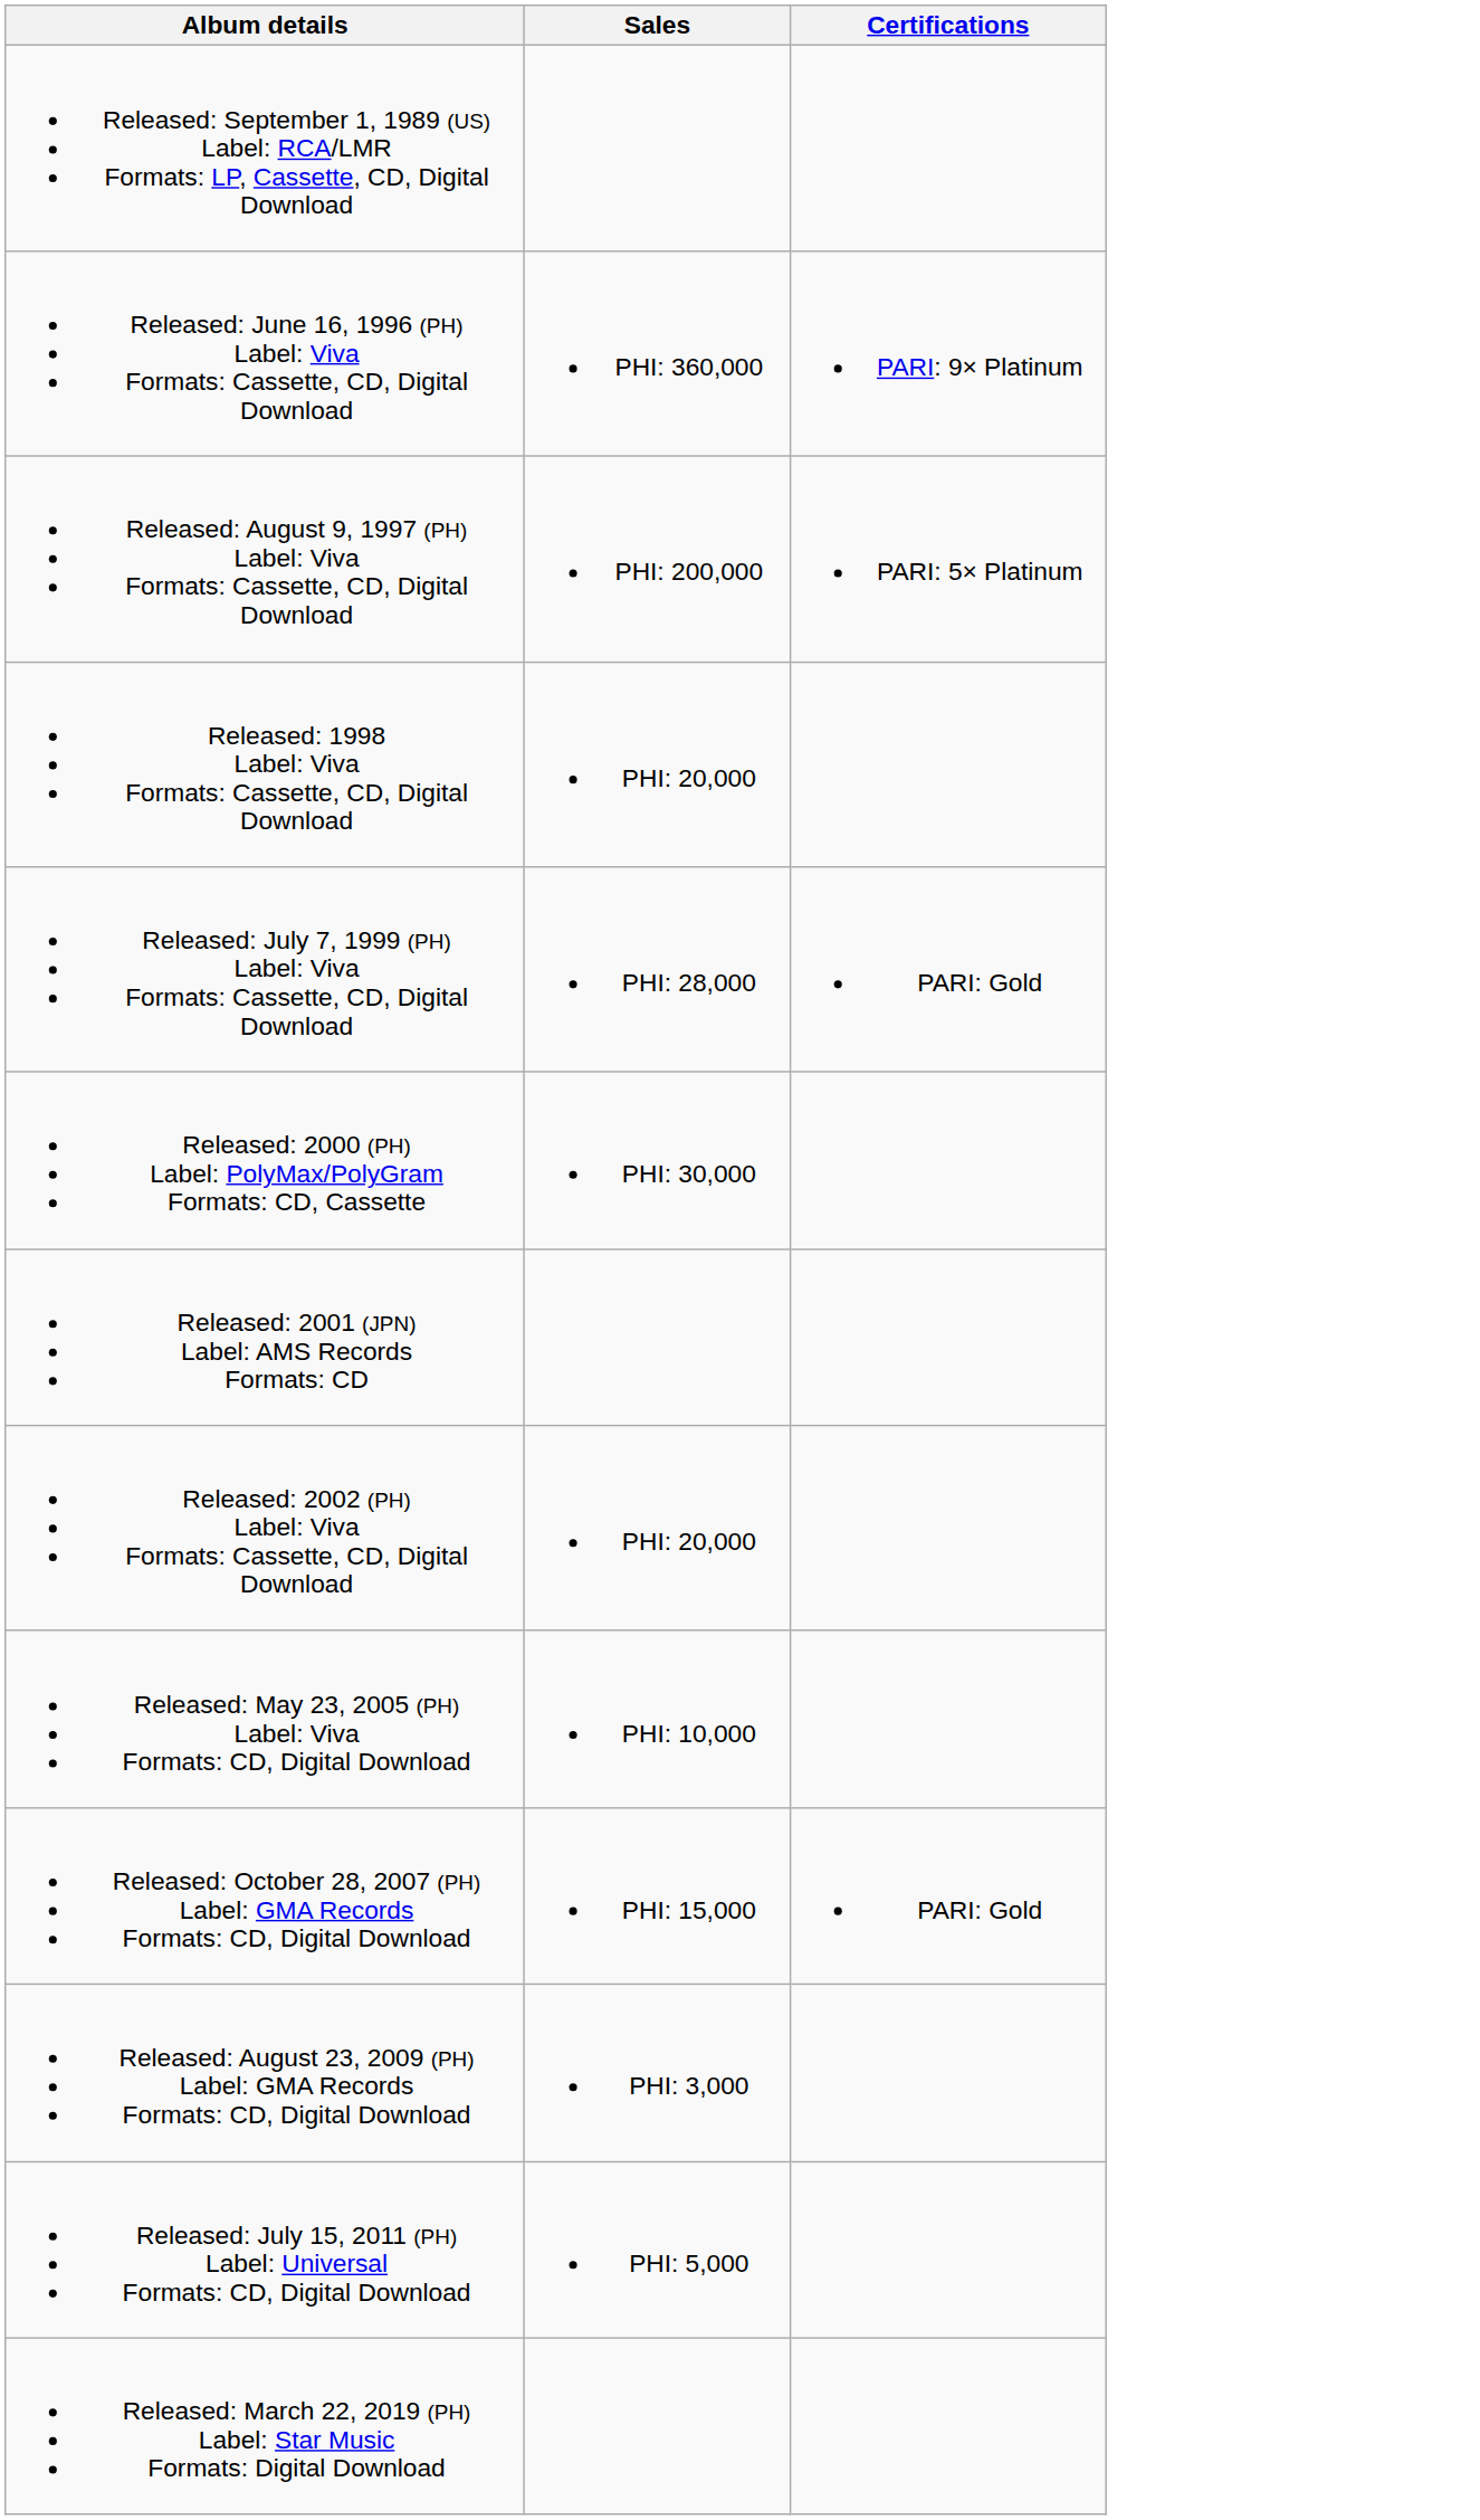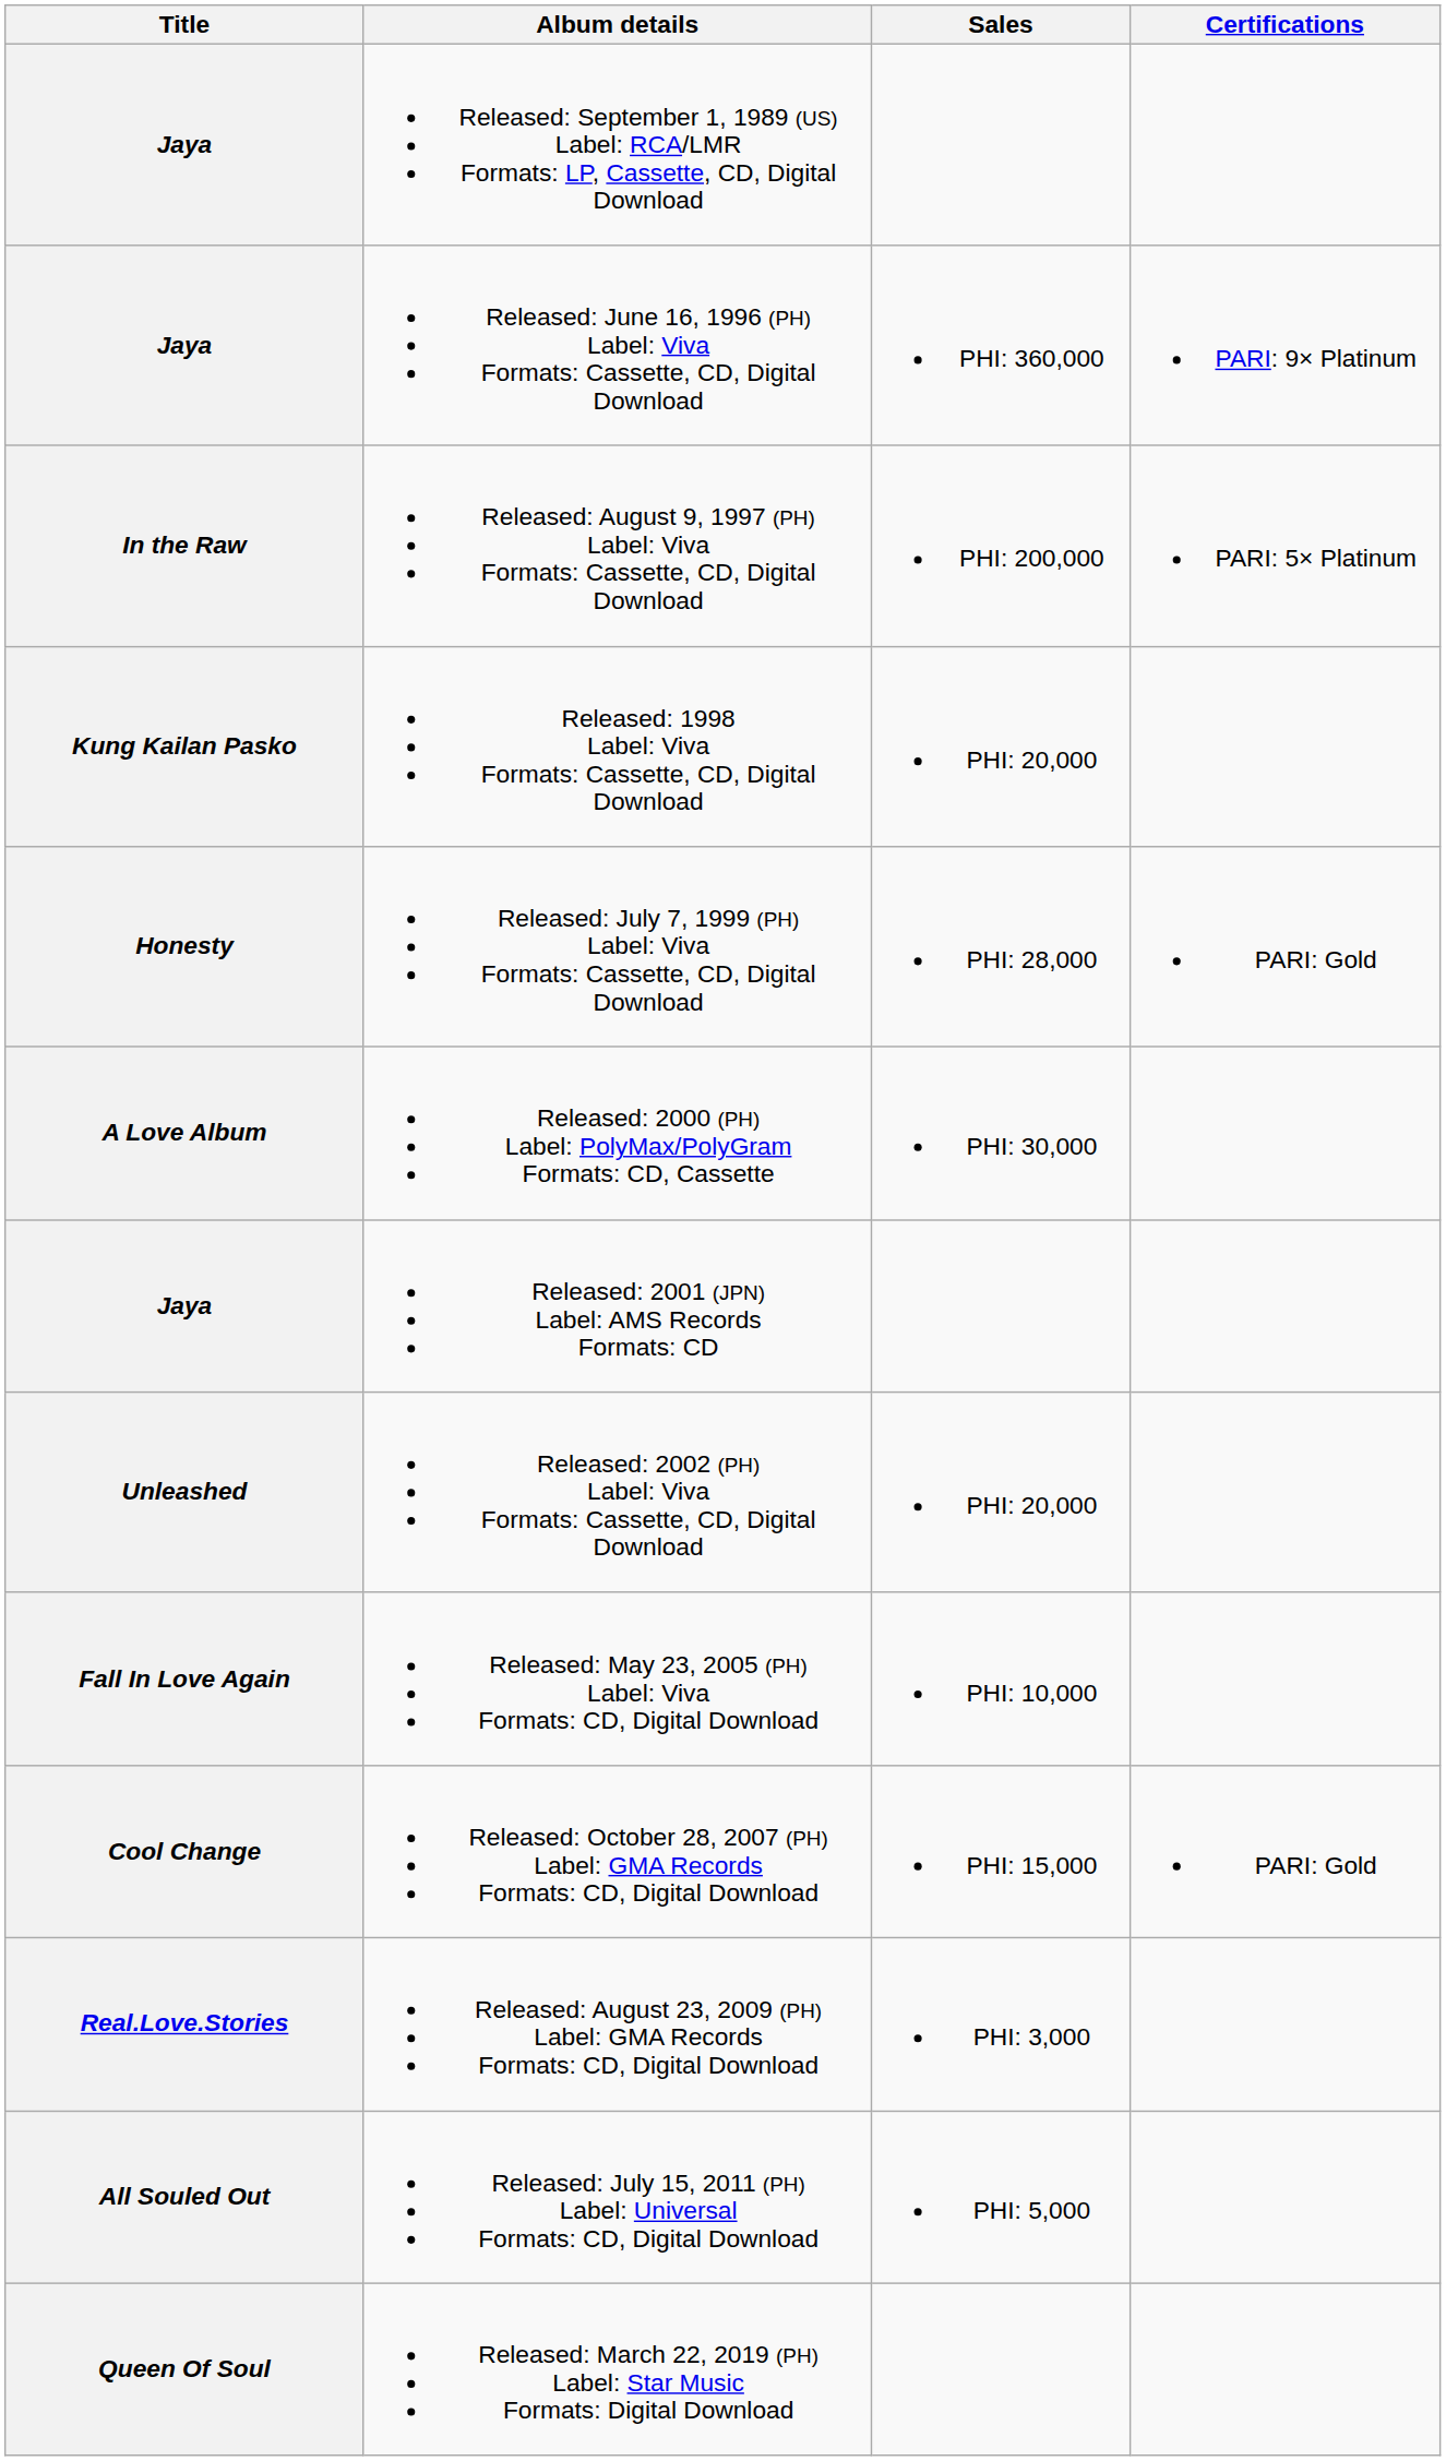 <table class="wikitable plainrowheaders" style="text-align:center;">
 <tr>
+<th style="width:14em;">Title</th>
 <th style="width:20em;">Album details</th>
 <th style="width:10em;">Sales</th>
 <th style="width:12em;"><a href='#'>Certifications</a></th>
 </tr>
 <tr>
+<th scope="row"><em>Jaya</em></th>
 <td><br><ul><li>Released: September 1, 1989 <small>(US)</small></li><li>Label: <a href='#'>RCA</a>/LMR</li><li>Formats:  <a href='#'>LP</a>, <a href='#'>Cassette</a>, CD, Digital Download</li></ul></td>
 <td></td>
 <td></td>
 </tr>
 <tr>
+<th scope="row"><em>Jaya</em></th>
 <td><br><ul><li>Released: June 16, 1996 <small>(PH)</small></li><li>Label: <a href='#'>Viva</a></li><li>Formats: Cassette, CD, Digital Download</li></ul></td>
 <td><br><ul><li>PHI: 360,000</li></ul></td>
 <td><br><ul><li><a href='#'>PARI</a>: 9× Platinum</li></ul></td>
 </tr>
 <tr>
+<th scope="row"><em>In the Raw</em></th>
 <td><br><ul><li>Released: August 9, 1997 <small>(PH)</small></li><li>Label: Viva</li><li>Formats: Cassette, CD, Digital Download</li></ul></td>
 <td><br><ul><li>PHI: 200,000</li></ul></td>
 <td><br><ul><li>PARI: 5× Platinum</li></ul></td>
 </tr>
 <tr>
+<th scope="row"><em>Kung Kailan Pasko</em></th>
 <td><br><ul><li>Released: 1998</li><li>Label: Viva</li><li>Formats: Cassette, CD, Digital Download</li></ul></td>
 <td><br><ul><li>PHI: 20,000</li></ul></td>
 <td></td>
 </tr>
 <tr>
+<th scope="row"><em>Honesty</em></th>
 <td><br><ul><li>Released: July 7, 1999 <small>(PH)</small></li><li>Label: Viva</li><li>Formats: Cassette, CD, Digital Download</li></ul></td>
 <td><br><ul><li>PHI: 28,000</li></ul></td>
 <td><br><ul><li>PARI: Gold</li></ul></td>
 </tr>
 <tr>
+<th scope="row"><em>A Love Album</em></th>
 <td><br><ul><li>Released: 2000 <small>(PH)</small></li><li>Label: <a href='#'>PolyMax/PolyGram</a></li><li>Formats:  CD, Cassette</li></ul></td>
 <td><br><ul><li>PHI: 30,000</li></ul></td>
 <td></td>
 </tr>
 <tr>
+<th scope="row"><em>Jaya</em></th>
 <td><br><ul><li>Released:  2001 <small>(JPN)</small></li><li>Label: AMS Records</li><li>Formats: CD</li></ul></td>
 <td></td>
 <td></td>
 </tr>
 <tr>
+<th scope="row"><em>Unleashed</em></th>
 <td><br><ul><li>Released: 2002 <small>(PH)</small></li><li>Label: Viva</li><li>Formats: Cassette, CD, Digital Download</li></ul></td>
 <td><br><ul><li>PHI: 20,000</li></ul></td>
 <td></td>
 </tr>
 <tr>
+<th scope="row"><em>Fall In Love Again</em></th>
 <td><br><ul><li>Released: May 23, 2005 <small>(PH)</small></li><li>Label: Viva</li><li>Formats: CD, Digital Download</li></ul></td>
 <td><br><ul><li>PHI: 10,000</li></ul></td>
 <td></td>
 </tr>
 <tr>
+<th scope="row"><em>Cool Change</em></th>
 <td><br><ul><li>Released: October 28, 2007 <small>(PH)</small></li><li>Label: <a href='#'>GMA Records</a></li><li>Formats: CD, Digital Download</li></ul></td>
 <td><br><ul><li>PHI: 15,000</li></ul></td>
 <td><br><ul><li>PARI: Gold</li></ul></td>
 </tr>
 <tr>
+<th scope="row"><em><a href='#'>Real.Love.Stories</a></em></th>
 <td><br><ul><li>Released: August 23, 2009 <small>(PH)</small></li><li>Label: GMA Records</li><li>Formats: CD, Digital Download</li></ul></td>
 <td><br><ul><li>PHI: 3,000</li></ul></td>
 <td></td>
 </tr>
 <tr>
+<th scope="row"><em>All Souled Out</em></th>
 <td><br><ul><li>Released: July 15, 2011 <small>(PH)</small></li><li>Label: <a href='#'>Universal</a></li><li>Formats: CD, Digital Download</li></ul></td>
 <td><br><ul><li>PHI: 5,000</li></ul></td>
 <td></td>
 </tr>
 <tr>
+<th scope="row"><em>Queen Of Soul </em></th>
 <td><br><ul><li>Released: March 22, 2019 <small>(PH)</small></li><li>Label: <a href='#'>Star Music</a></li><li>Formats: Digital Download</li></ul></td>
 <td></td>
 <td></td>
 </tr>
 </table>
